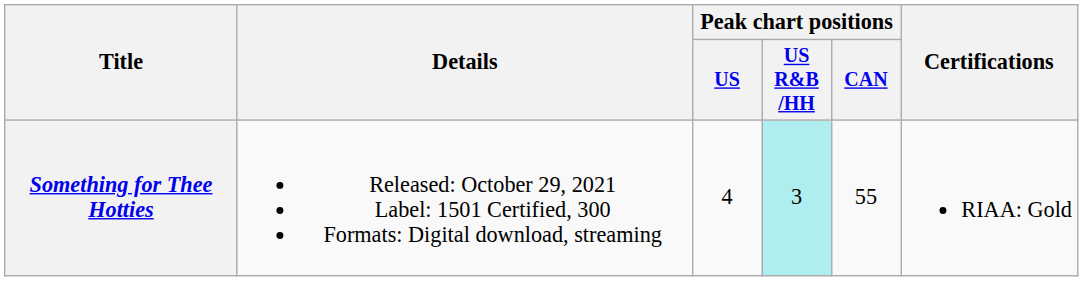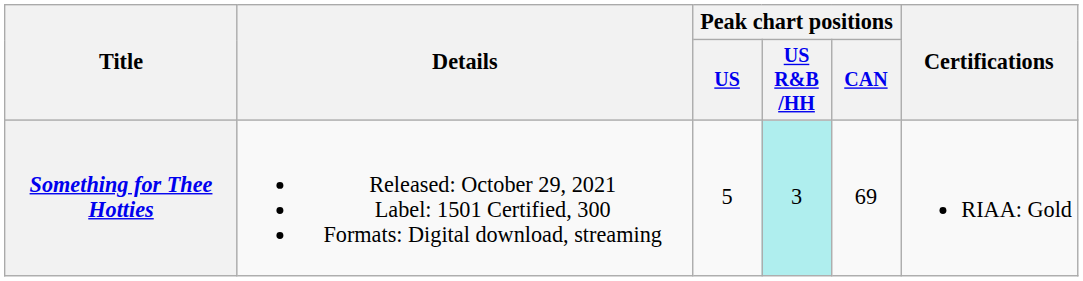 <table class="wikitable plainrowheaders" style="text-align:center">
 <tr>
 <th scope="col" rowspan="2" style="width:10em">Title</th>
 <th scope="col" rowspan="2" style="width:20em">Details</th>
 <th colspan="3">Peak chart positions</th>
 <th scope="col" rowspan="2">Certifications</th>
 </tr>
 <tr>
 <th scope="col" style="width:3em;font-size:90%;"><a href='#'>US</a><br></th>
 <th scope="col" style="width:3em;font-size:90%;"><a href='#'>US<br>R&B<br>/HH</a><br></th>
 <th scope="col" style="width:3em;font-size:90%;"><a href='#'>CAN</a><br></th>
 </tr>
 <tr>
 <th scope="row"><em><a href='#'>Something for Thee Hotties</a></em></th>
 <td><br><ul><li>Released: October 29, 2021</li><li>Label: 1501 Certified, 300</li><li>Formats: Digital download, streaming</li></ul></td>
-<td>4</td>
+<td>5</td>
 <td style="background: paleturquoise;">3</td>
-<td>55</td>
+<td>69</td>
 <td><br><ul><li>RIAA: Gold</li></ul></td>
 </tr>
 </table>
